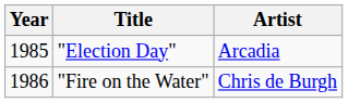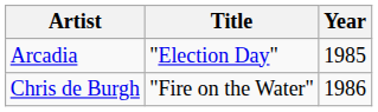 <table class="wikitable">
 <tr>
+<th>Artist</th>
+<th>Title</th>
 <th>Year</th>
-<th>Title</th>
-<th>Artist</th>
 </tr>
 <tr>
+<td><a href='#'>Arcadia</a></td>
+<td>"<a href='#'>Election Day</a>"</td>
 <td>1985</td>
-<td>"<a href='#'>Election Day</a>"</td>
-<td><a href='#'>Arcadia</a></td>
 </tr>
 <tr>
+<td><a href='#'>Chris de Burgh</a></td>
+<td>"Fire on the Water"</td>
 <td>1986</td>
-<td>"Fire on the Water"</td>
-<td><a href='#'>Chris de Burgh</a></td>
 </tr>
 </table>
